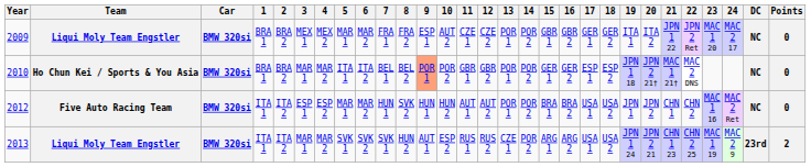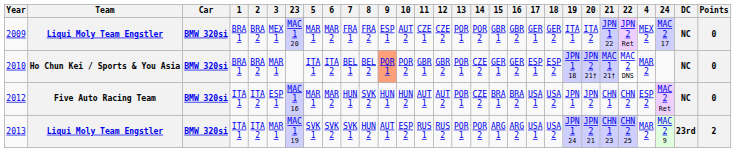 <table class="wikitable" style="text-align:center; font-size:85%">
 <tr>
 <th>Year</th>
 <th>Team</th>
 <th>Car</th>
 <th>1</th>
 <th>2</th>
 <th>3</th>
-<th>4</th>
+<th>23</th>
 <th>5</th>
 <th>6</th>
 <th>7</th>
 <th>8</th>
 <th>9</th>
 <th>10</th>
 <th>11</th>
 <th>12</th>
 <th>13</th>
 <th>14</th>
 <th>15</th>
 <th>16</th>
 <th>17</th>
 <th>18</th>
 <th>19</th>
 <th>20</th>
 <th>21</th>
 <th>22</th>
-<th>23</th>
+<th>4</th>
 <th>24</th>
 <th>DC</th>
 <th>Points</th>
 </tr>
 <tr>
 <td><a href='#'>2009</a></td>
 <th><a href='#'>Liqui Moly Team Engstler</a></th>
 <th><a href='#'>BMW 320si</a></th>
 <td><a href='#'>BRA<br>1</a></td>
 <td><a href='#'>BRA<br>2</a></td>
 <td><a href='#'>MEX<br>1</a></td>
-<td><a href='#'>MEX<br>2</a></td>
+<td style="background:#cfcfff;"><a href='#'>MAC<br>1</a><br><small>20</small></td>
 <td><a href='#'>MAR<br>1</a></td>
 <td><a href='#'>MAR<br>2</a></td>
 <td><a href='#'>FRA<br>1</a></td>
 <td><a href='#'>FRA<br>2</a></td>
 <td><a href='#'>ESP<br>1</a></td>
 <td><a href='#'>AUT<br>2</a></td>
 <td><a href='#'>CZE<br>1</a></td>
 <td><a href='#'>CZE<br>2</a></td>
 <td><a href='#'>POR<br>1</a></td>
 <td><a href='#'>POR<br>2</a></td>
 <td><a href='#'>GBR<br>1</a></td>
 <td><a href='#'>GBR<br>2</a></td>
 <td><a href='#'>GER<br>1</a></td>
 <td><a href='#'>GER<br>2</a></td>
 <td><a href='#'>ITA<br>1</a></td>
 <td><a href='#'>ITA<br>2</a></td>
 <td style="background:#cfcfff;"><a href='#'>JPN<br>1</a><br><small>22</small></td>
 <td style="background:#efcfff;"><a href='#'>JPN<br>2</a><br><small>Ret</small></td>
-<td style="background:#cfcfff;"><a href='#'>MAC<br>1</a><br><small>20</small></td>
+<td><a href='#'>MEX<br>2</a></td>
 <td style="background:#cfcfff;"><a href='#'>MAC<br>2</a><br><small>17</small></td>
 <th>NC</th>
 <th>0</th>
 </tr>
 <tr>
 <td><a href='#'>2010</a></td>
 <th>Ho Chun Kei / Sports & You Asia</th>
 <th><a href='#'>BMW 320si</a></th>
 <td><a href='#'>BRA<br>1</a></td>
 <td><a href='#'>BRA<br>2</a></td>
 <td><a href='#'>MAR<br>1</a></td>
-<td><a href='#'>MAR<br>2</a></td>
+<td></td>
 <td><a href='#'>ITA<br>1</a></td>
 <td><a href='#'>ITA<br>2</a></td>
 <td><a href='#'>BEL<br>1</a></td>
 <td><a href='#'>BEL<br>2</a></td>
 <td style="background: lightsalmon;"><a href='#'>POR<br>1</a></td>
 <td><a href='#'>POR<br>2</a></td>
 <td><a href='#'>GBR<br>1</a></td>
 <td><a href='#'>GBR<br>2</a></td>
 <td><a href='#'>POR<br>1</a></td>
-<td><a href='#'>POR<br>2</a></td>
+<td><a href='#'>CZE<br>2</a></td>
 <td><a href='#'>GER<br>1</a></td>
 <td><a href='#'>GER<br>2</a></td>
 <td><a href='#'>ESP<br>1</a></td>
 <td><a href='#'>ESP<br>2</a></td>
 <td style="background:#cfcfff;"><a href='#'>JPN<br>1</a><br><small>18</small></td>
 <td style="background:#cfcfff;"><a href='#'>JPN<br>2</a><br><small>21†</small></td>
 <td style="background:#cfcfff;"><a href='#'>MAC<br>1</a><br><small>21†</small></td>
 <td style="background:#ffffff;"><a href='#'>MAC<br>2</a><br><small>DNS</small></td>
-<td></td>
+<td><a href='#'>MAR<br>2</a></td>
 <td></td>
 <th>NC</th>
 <th>0</th>
 </tr>
 <tr>
 <td><a href='#'>2012</a></td>
 <th>Five Auto Racing Team</th>
 <th><a href='#'>BMW 320si</a></th>
 <td><a href='#'>ITA<br>1</a></td>
 <td><a href='#'>ITA<br>2</a></td>
 <td><a href='#'>ESP<br>1</a></td>
-<td><a href='#'>ESP<br>2</a></td>
+<td style="background:#cfcfff;"><a href='#'>MAC<br>1</a><br><small>16</small></td>
 <td><a href='#'>MAR<br>1</a></td>
 <td><a href='#'>MAR<br>2</a></td>
 <td><a href='#'>HUN<br>1</a></td>
 <td><a href='#'>SVK<br>2</a></td>
 <td><a href='#'>HUN<br>1</a></td>
 <td><a href='#'>HUN<br>2</a></td>
 <td><a href='#'>AUT<br>1</a></td>
 <td><a href='#'>AUT<br>2</a></td>
 <td><a href='#'>POR<br>1</a></td>
-<td><a href='#'>POR<br>2</a></td>
+<td><a href='#'>CZE<br>2</a></td>
 <td><a href='#'>BRA<br>1</a></td>
 <td><a href='#'>BRA<br>2</a></td>
 <td><a href='#'>USA<br>1</a></td>
 <td><a href='#'>USA<br>2</a></td>
 <td><a href='#'>JPN<br>1</a></td>
 <td><a href='#'>JPN<br>2</a></td>
 <td><a href='#'>CHN<br>1</a></td>
 <td><a href='#'>CHN<br>2</a></td>
-<td style="background:#cfcfff;"><a href='#'>MAC<br>1</a><br><small>16</small></td>
+<td><a href='#'>ESP<br>2</a></td>
 <td style="background:#efcfff;"><a href='#'>MAC<br>2</a><br><small>Ret</small></td>
 <th>NC</th>
 <th>0</th>
 </tr>
 <tr>
 <td><a href='#'>2013</a></td>
 <th><a href='#'>Liqui Moly Team Engstler</a></th>
 <th><a href='#'>BMW 320si</a></th>
 <td><a href='#'>ITA<br>1</a></td>
 <td><a href='#'>ITA<br>2</a></td>
 <td><a href='#'>MAR<br>1</a></td>
-<td><a href='#'>MAR<br>2</a></td>
+<td style="background:#cfcfff;"><a href='#'>MAC<br>1</a><br><small>19</small></td>
 <td><a href='#'>SVK<br>1</a></td>
 <td><a href='#'>SVK<br>2</a></td>
 <td><a href='#'>SVK<br>1</a></td>
 <td><a href='#'>HUN<br>2</a></td>
 <td><a href='#'>AUT<br>1</a></td>
 <td><a href='#'>ESP<br>2</a></td>
 <td><a href='#'>RUS<br>1</a></td>
 <td><a href='#'>RUS<br>2</a></td>
-<td><a href='#'>CZE<br>1</a></td>
+<td><a href='#'>POR<br>1</a></td>
 <td><a href='#'>POR<br>2</a></td>
 <td><a href='#'>ARG<br>1</a></td>
 <td><a href='#'>ARG<br>2</a></td>
 <td><a href='#'>USA<br>1</a></td>
 <td><a href='#'>USA<br>2</a></td>
 <td style="background:#cfcfff;"><a href='#'>JPN<br>1</a><br><small>24</small></td>
 <td style="background:#cfcfff;"><a href='#'>JPN<br>2</a><br><small>21</small></td>
 <td style="background:#cfcfff;"><a href='#'>CHN<br>1</a><br><small>23</small></td>
 <td style="background:#cfcfff;"><a href='#'>CHN<br>2</a><br><small>25</small></td>
-<td style="background:#cfcfff;"><a href='#'>MAC<br>1</a><br><small>19</small></td>
+<td><a href='#'>MAR<br>2</a></td>
 <td style="background:#dfffdf;"><a href='#'>MAC<br>2</a><br><small>9</small></td>
 <th>23rd</th>
 <th>2</th>
 </tr>
 </table>
